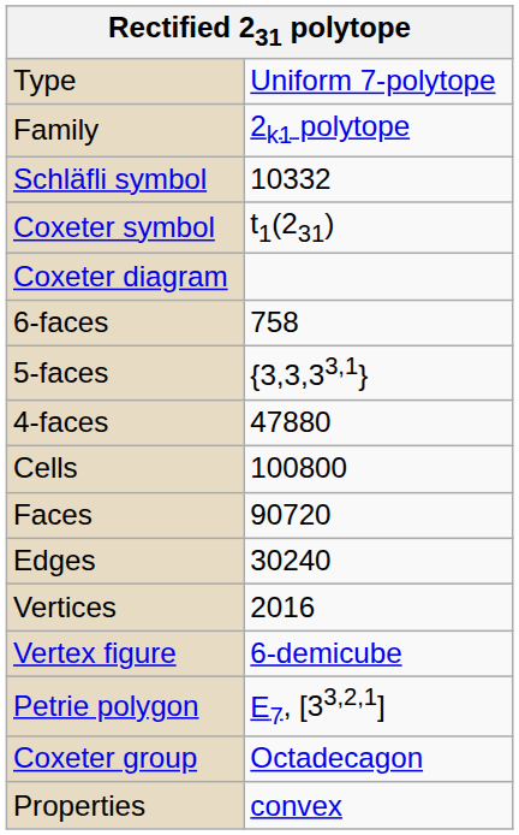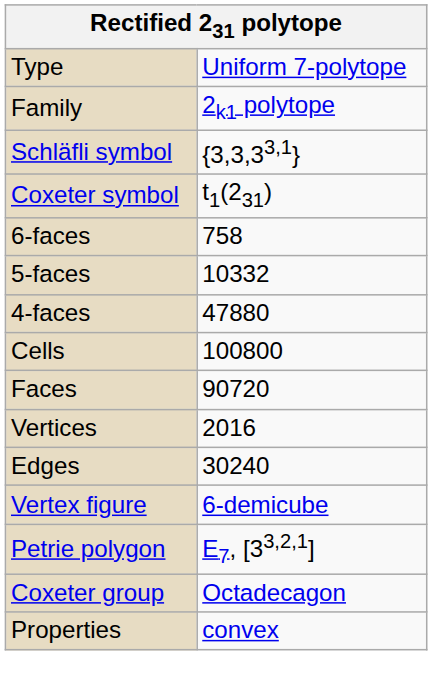 <table class="wikitable" align="right" style="margin-left:10px" width="280">
 <tr>
 <th bgcolor=#e7dcc3 colspan=2>Rectified 2<sub>31</sub> polytope</th>
 </tr>
 <tr>
 <td bgcolor=#e7dcc3>Type</td>
 <td><a href='#'>Uniform 7-polytope</a></td>
 </tr>
 <tr>
 <td bgcolor=#e7dcc3>Family</td>
 <td><a href='#'>2<sub>k1</sub> polytope</a></td>
 </tr>
 <tr>
 <td bgcolor=#e7dcc3><a href='#'>Schläfli symbol</a></td>
-<td>10332</td>
+<td>{3,3,3<sup>3,1</sup>}</td>
 </tr>
 <tr>
 <td bgcolor=#e7dcc3><a href='#'>Coxeter symbol</a></td>
 <td>t<sub>1</sub>(2<sub>31</sub>)</td>
-</tr>
-<tr>
-<td bgcolor=#e7dcc3><a href='#'>Coxeter diagram</a></td>
-<td></td>
 </tr>
 <tr>
 <td bgcolor=#e7dcc3>6-faces</td>
 <td>758</td>
 </tr>
 <tr>
 <td bgcolor=#e7dcc3>5-faces</td>
-<td>{3,3,3<sup>3,1</sup>}</td>
+<td>10332</td>
 </tr>
 <tr>
 <td bgcolor=#e7dcc3>4-faces</td>
 <td>47880</td>
 </tr>
 <tr>
 <td bgcolor=#e7dcc3>Cells</td>
 <td>100800</td>
 </tr>
 <tr>
 <td bgcolor=#e7dcc3>Faces</td>
 <td>90720</td>
 </tr>
 <tr>
+<td bgcolor=#e7dcc3>Vertices</td>
+<td>2016</td>
+</tr>
+<tr>
 <td bgcolor=#e7dcc3>Edges</td>
 <td>30240</td>
-</tr>
-<tr>
-<td bgcolor=#e7dcc3>Vertices</td>
-<td>2016</td>
 </tr>
 <tr>
 <td bgcolor=#e7dcc3><a href='#'>Vertex figure</a></td>
 <td><a href='#'>6-demicube</a></td>
 </tr>
 <tr>
 <td bgcolor=#e7dcc3><a href='#'>Petrie polygon</a></td>
 <td><a href='#'>E<sub>7</sub></a>, [3<sup>3,2,1</sup>]</td>
 </tr>
 <tr>
 <td bgcolor=#e7dcc3><a href='#'>Coxeter group</a></td>
 <td><a href='#'>Octadecagon</a></td>
 </tr>
 <tr>
 <td bgcolor=#e7dcc3>Properties</td>
 <td><a href='#'>convex</a></td>
 </tr>
 </table>
